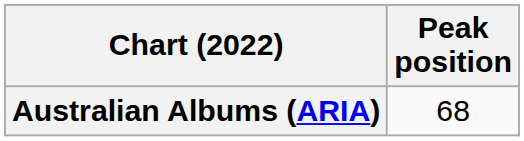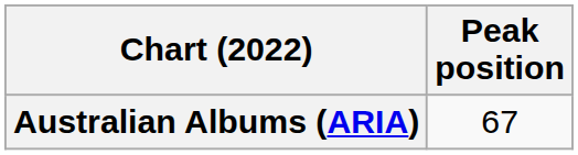 <table class="wikitable sortable plainrowheaders" style="text-align:center;">
 <tr>
 <th scope="col">Chart (2022)</th>
 <th scope="col">Peak<br>position</th>
 </tr>
 <tr>
 <th scope="row">Australian Albums (<a href='#'>ARIA</a>)</th>
-<td>68</td>
+<td>67</td>
 </tr>
 </table>
